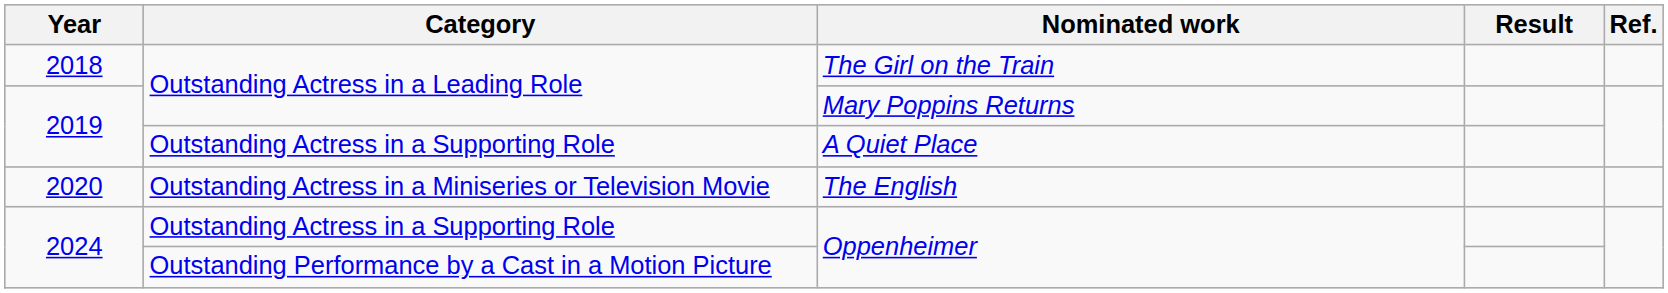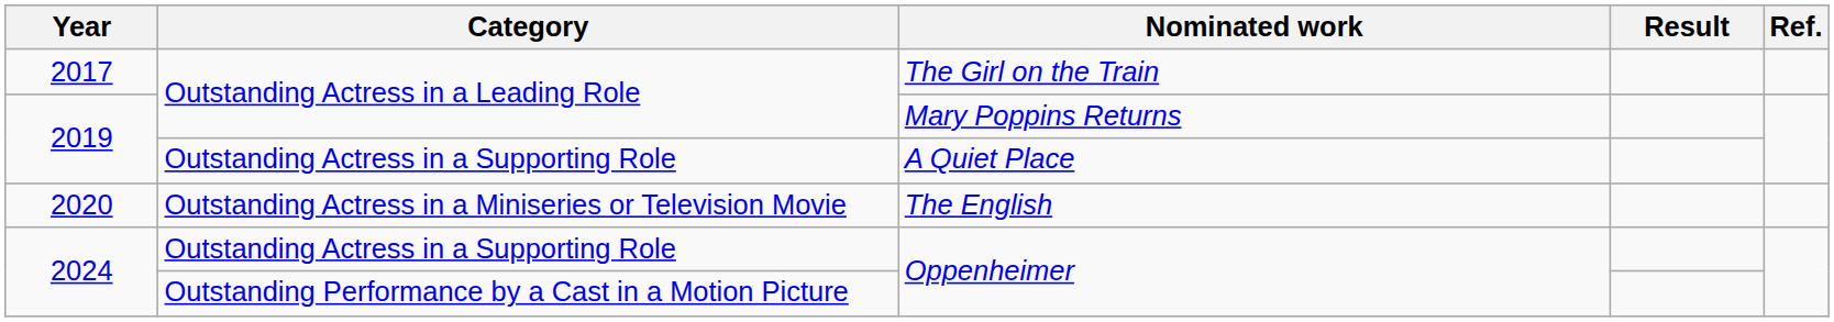 <table class=wikitable>
 <tr>
 <th scope="col" style="width:5em;">Year</th>
 <th scope="col" style="width:26em;">Category</th>
 <th scope="col" style="width:25em;">Nominated work</th>
 <th scope="col" style="width:5em;">Result</th>
 <th>Ref.</th>
 </tr>
 <tr>
-<td style="text-align:center;"><a href='#'>2018</a></td>
+<td style="text-align:center;"><a href='#'>2017</a></td>
 <td rowspan="2"><a href='#'>Outstanding Actress in a Leading Role</a></td>
 <td><em><a href='#'>The Girl on the Train</a></em></td>
 <td></td>
 <td></td>
 </tr>
 <tr>
 <td style="text-align:center;", rowspan="2"><a href='#'>2019</a></td>
 <td><em><a href='#'>Mary Poppins Returns</a></em></td>
 <td></td>
 <td rowspan="2"></td>
 </tr>
 <tr>
 <td><a href='#'>Outstanding Actress in a Supporting Role</a></td>
 <td><em><a href='#'>A Quiet Place</a></em></td>
 <td></td>
 </tr>
 <tr>
 <td style="text-align:center;"><a href='#'>2020</a></td>
 <td><a href='#'>Outstanding Actress in a Miniseries or Television Movie</a></td>
 <td><em><a href='#'>The English</a></em></td>
 <td></td>
 <td></td>
 </tr>
 <tr>
 <td style="text-align:center;" rowspan="2"><a href='#'>2024</a></td>
 <td><a href='#'>Outstanding Actress in a Supporting Role</a></td>
 <td rowspan="2"><em><a href='#'>Oppenheimer</a></em></td>
 <td></td>
 <td rowspan="2"></td>
 </tr>
 <tr>
 <td><a href='#'>Outstanding Performance by a Cast in a Motion Picture</a></td>
 <td></td>
 </tr>
 </table>
